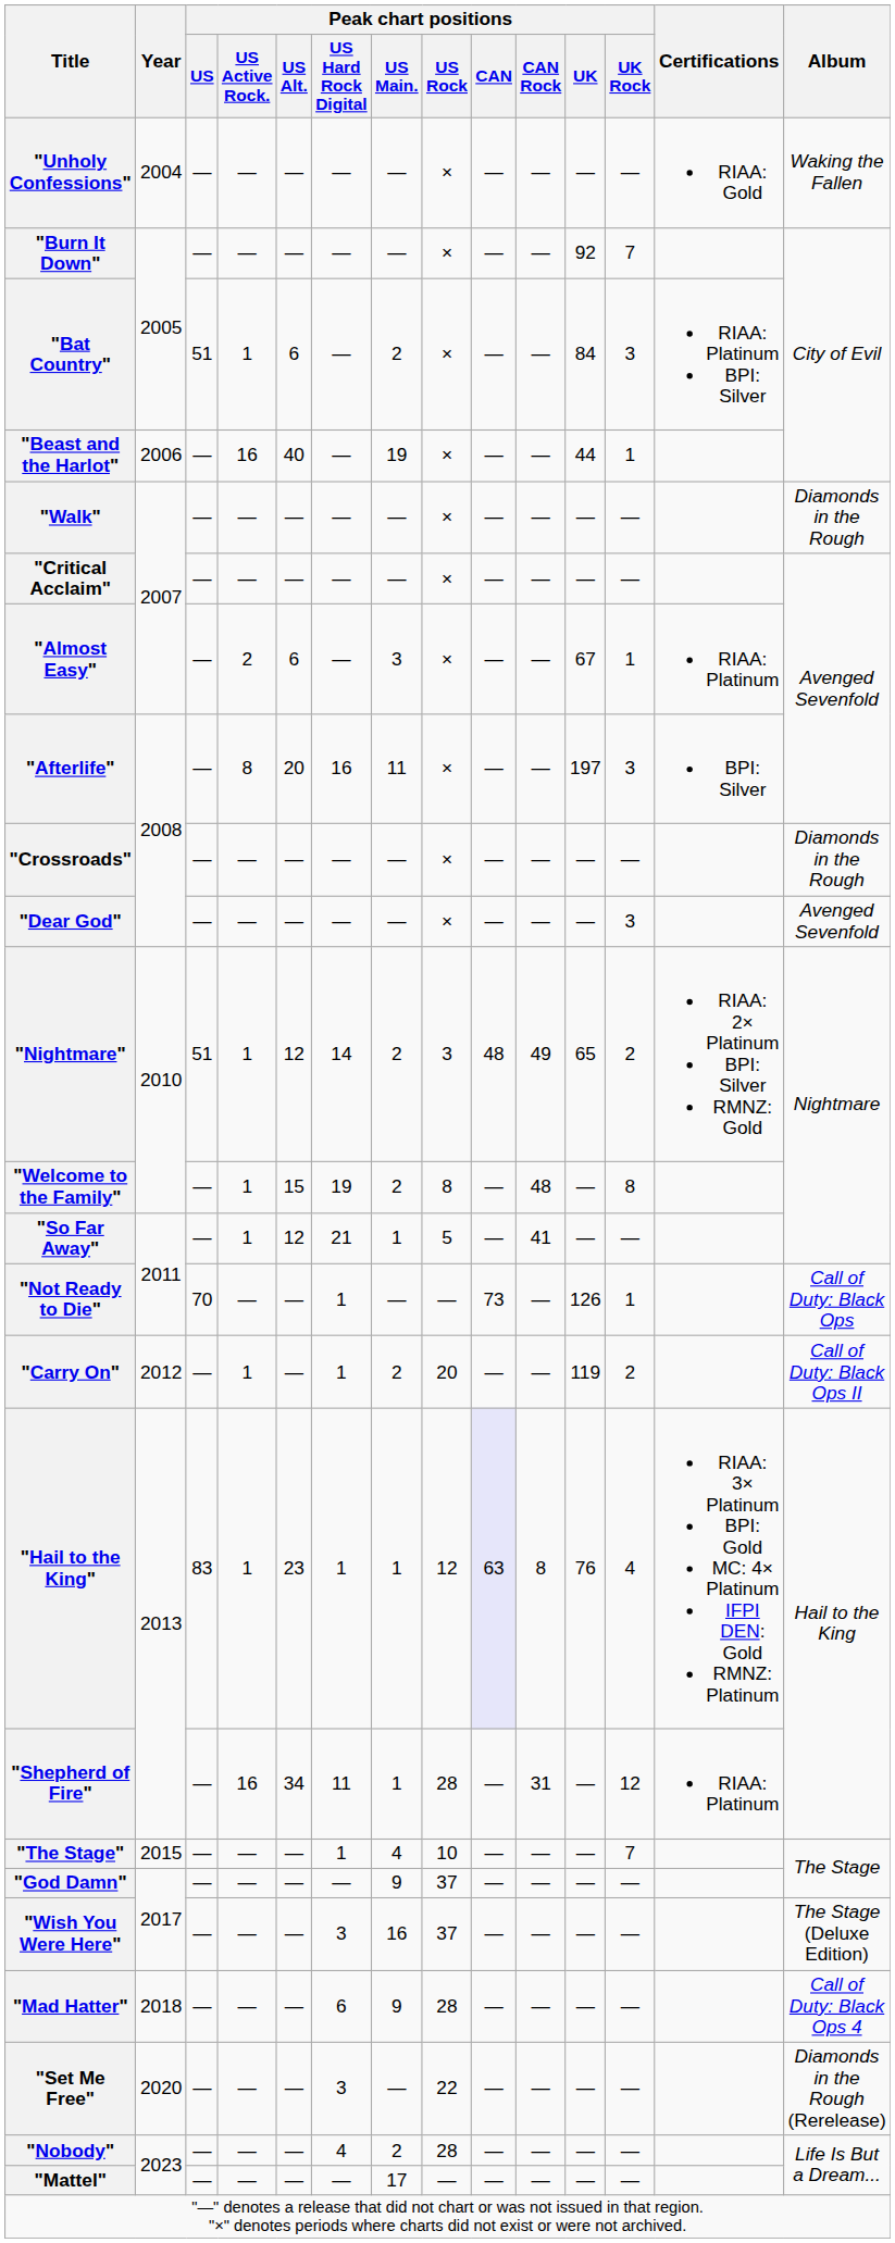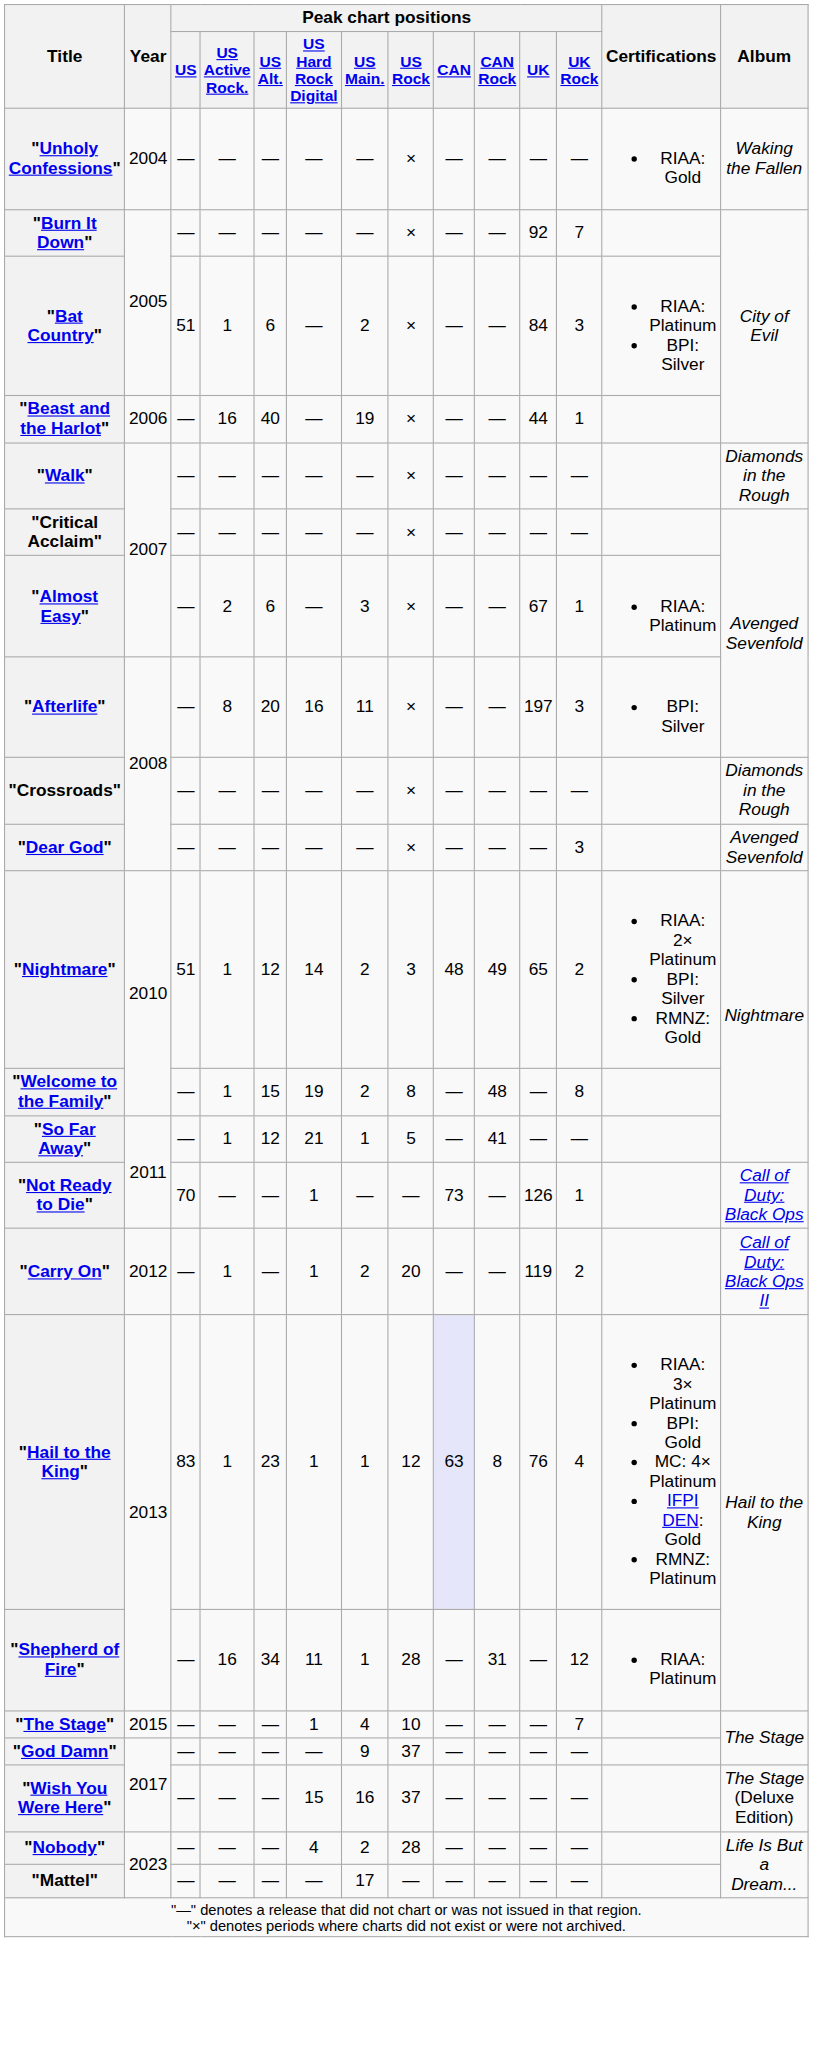 <table class="wikitable plainrowheaders" style="text-align:center;">
 <tr>
 <th scope="col" rowspan="2" style="width:12em;">Title</th>
 <th scope="col" rowspan="2">Year</th>
 <th scope="col" colspan="10">Peak chart positions</th>
 <th scope="col" rowspan="2" style="width:12em;">Certifications</th>
 <th scope="col" rowspan="2">Album</th>
 </tr>
 <tr>
 <th scope="col" style="width:3em;font-size:90%;"><a href='#'>US</a><br></th>
 <th scope="col" style="width:3em;font-size:90%;"><a href='#'>US<br>Active Rock.</a><br></th>
 <th scope="col" style="width:3em;font-size:90%;"><a href='#'>US<br>Alt.</a><br></th>
 <th scope="col" style="width:3em;font-size:90%;"><a href='#'>US<br> Hard<br>Rock<br>Digital</a></th>
 <th scope="col" style="width:3em;font-size:90%;"><a href='#'>US<br>Main.</a><br></th>
 <th scope="col" style="width:3em;font-size:90%;"><a href='#'>US<br>Rock</a><br></th>
 <th scope="col" style="width:3em;font-size:90%;"><a href='#'>CAN</a><br></th>
 <th scope="col" style="width:3em;font-size:90%;"><a href='#'>CAN<br>Rock</a><br></th>
 <th scope="col" style="width:3em;font-size:90%;"><a href='#'>UK</a><br></th>
 <th scope="col" style="width:3em;font-size:90%;"><a href='#'>UK<br>Rock</a><br></th>
 </tr>
 <tr>
 <th scope="row">"<a href='#'>Unholy Confessions</a>"</th>
 <td>2004</td>
 <td>—</td>
 <td>—</td>
 <td>—</td>
 <td>—</td>
 <td>—</td>
 <td>×</td>
 <td>—</td>
 <td>—</td>
 <td>—</td>
 <td>—</td>
 <td><br><ul><li>RIAA: Gold</li></ul></td>
 <td><em>Waking the Fallen</em></td>
 </tr>
 <tr>
 <th scope="row">"<a href='#'>Burn It Down</a>"</th>
 <td rowspan="2">2005</td>
 <td>—</td>
 <td>—</td>
 <td>—</td>
 <td>—</td>
 <td>—</td>
 <td>×</td>
 <td>—</td>
 <td>—</td>
 <td>92</td>
 <td>7</td>
 <td></td>
 <td rowspan="3"><em>City of Evil</em></td>
 </tr>
 <tr>
 <th scope="row">"<a href='#'>Bat Country</a>"</th>
 <td>51</td>
 <td>1</td>
 <td>6</td>
 <td>—</td>
 <td>2</td>
 <td>×</td>
 <td>—</td>
 <td>—</td>
 <td>84</td>
 <td>3</td>
 <td><br><ul><li>RIAA: Platinum</li><li>BPI: Silver</li></ul></td>
 </tr>
 <tr>
 <th scope="row">"<a href='#'>Beast and the Harlot</a>"</th>
 <td>2006</td>
 <td>—</td>
 <td>16</td>
 <td>40</td>
 <td>—</td>
 <td>19</td>
 <td>×</td>
 <td>—</td>
 <td>—</td>
 <td>44</td>
 <td>1</td>
 <td></td>
 </tr>
 <tr>
 <th scope="row">"<a href='#'>Walk</a>"</th>
 <td rowspan="3">2007</td>
 <td>—</td>
 <td>—</td>
 <td>—</td>
 <td>—</td>
 <td>—</td>
 <td>×</td>
 <td>—</td>
 <td>—</td>
 <td>—</td>
 <td>—</td>
 <td></td>
 <td><em>Diamonds in the Rough</em></td>
 </tr>
 <tr>
 <th scope="row">"Critical Acclaim"</th>
 <td>—</td>
 <td>—</td>
 <td>—</td>
 <td>—</td>
 <td>—</td>
 <td>×</td>
 <td>—</td>
 <td>—</td>
 <td>—</td>
 <td>—</td>
 <td></td>
 <td rowspan="3"><em>Avenged Sevenfold</em></td>
 </tr>
 <tr>
 <th scope="row">"<a href='#'>Almost Easy</a>"</th>
 <td>—</td>
 <td>2</td>
 <td>6</td>
 <td>—</td>
 <td>3</td>
 <td>×</td>
 <td>—</td>
 <td>—</td>
 <td>67</td>
 <td>1</td>
 <td><br><ul><li>RIAA: Platinum</li></ul></td>
 </tr>
 <tr>
 <th scope="row">"<a href='#'>Afterlife</a>"</th>
 <td rowspan="3">2008</td>
 <td>—</td>
 <td>8</td>
 <td>20</td>
 <td>16</td>
 <td>11</td>
 <td>×</td>
 <td>—</td>
 <td>—</td>
 <td>197</td>
 <td>3</td>
 <td><br><ul><li>BPI: Silver</li></ul></td>
 </tr>
 <tr>
 <th scope="row">"Crossroads"</th>
 <td>—</td>
 <td>—</td>
 <td>—</td>
 <td>—</td>
 <td>—</td>
 <td>×</td>
 <td>—</td>
 <td>—</td>
 <td>—</td>
 <td>—</td>
 <td></td>
 <td><em>Diamonds in the Rough</em></td>
 </tr>
 <tr>
 <th scope="row">"<a href='#'>Dear God</a>"</th>
 <td>—</td>
 <td>—</td>
 <td>—</td>
 <td>—</td>
 <td>—</td>
 <td>×</td>
 <td>—</td>
 <td>—</td>
 <td>—</td>
 <td>3</td>
 <td></td>
 <td><em>Avenged Sevenfold</em></td>
 </tr>
 <tr>
 <th scope="row">"<a href='#'>Nightmare</a>"</th>
 <td rowspan="2">2010</td>
 <td>51</td>
 <td>1</td>
 <td>12</td>
 <td>14</td>
 <td>2</td>
 <td>3</td>
 <td>48</td>
 <td>49</td>
 <td>65</td>
 <td>2</td>
 <td><br><ul><li>RIAA: 2× Platinum</li><li>BPI: Silver</li><li>RMNZ: Gold</li></ul></td>
 <td rowspan="3"><em>Nightmare</em></td>
 </tr>
 <tr>
 <th scope="row">"<a href='#'>Welcome to the Family</a>"</th>
 <td>—</td>
 <td>1</td>
 <td>15</td>
 <td>19</td>
 <td>2</td>
 <td>8</td>
 <td>—</td>
 <td>48</td>
 <td>—</td>
 <td>8</td>
 <td></td>
 </tr>
 <tr>
 <th scope="row">"<a href='#'>So Far Away</a>"</th>
 <td rowspan="2">2011</td>
 <td>—</td>
 <td>1</td>
 <td>12</td>
 <td>21</td>
 <td>1</td>
 <td>5</td>
 <td>—</td>
 <td>41</td>
 <td>—</td>
 <td>—</td>
 <td></td>
 </tr>
 <tr>
 <th scope="row">"<a href='#'>Not Ready to Die</a>"</th>
 <td>70</td>
 <td>—</td>
 <td>—</td>
 <td>1</td>
 <td>—</td>
 <td>—</td>
 <td>73</td>
 <td>—</td>
 <td>126</td>
 <td>1</td>
 <td></td>
 <td><em><a href='#'>Call of Duty: Black Ops</a></em></td>
 </tr>
 <tr>
 <th scope="row">"<a href='#'>Carry On</a>"</th>
 <td>2012</td>
 <td>—</td>
 <td>1</td>
 <td>—</td>
 <td>1</td>
 <td>2</td>
 <td>20</td>
 <td>—</td>
 <td>—</td>
 <td>119</td>
 <td>2</td>
 <td></td>
 <td><em><a href='#'>Call of Duty: Black Ops II</a></em></td>
 </tr>
 <tr>
 <th scope="row">"<a href='#'>Hail to the King</a>"</th>
 <td rowspan="2">2013</td>
 <td>83</td>
 <td>1</td>
 <td>23</td>
 <td>1</td>
 <td>1</td>
 <td>12</td>
 <td style="background: lavender;">63</td>
 <td>8</td>
 <td>76</td>
 <td>4</td>
 <td><br><ul><li>RIAA: 3× Platinum</li><li>BPI: Gold</li><li>MC: 4× Platinum</li><li><a href='#'>IFPI DEN</a>: Gold</li><li>RMNZ: Platinum</li></ul></td>
 <td rowspan="2"><em>Hail to the King</em></td>
 </tr>
 <tr>
 <th scope="row">"<a href='#'>Shepherd of Fire</a>"</th>
 <td>—</td>
 <td>16</td>
 <td>34</td>
 <td>11</td>
 <td>1</td>
 <td>28</td>
 <td>—</td>
 <td>31</td>
 <td>—</td>
 <td>12</td>
 <td><br><ul><li>RIAA: Platinum</li></ul></td>
 </tr>
 <tr>
 <th scope="row">"<a href='#'>The Stage</a>"</th>
 <td>2015</td>
 <td>—</td>
 <td>—</td>
 <td>—</td>
 <td>1</td>
 <td>4</td>
 <td>10</td>
 <td>—</td>
 <td>—</td>
 <td>—</td>
 <td>7</td>
 <td></td>
 <td rowspan="2"><em>The Stage</em></td>
 </tr>
 <tr>
 <th scope="row">"<a href='#'>God Damn</a>"</th>
 <td rowspan="2">2017</td>
 <td>—</td>
 <td>—</td>
 <td>—</td>
 <td>—</td>
 <td>9</td>
 <td>37</td>
 <td>—</td>
 <td>—</td>
 <td>—</td>
 <td>—</td>
 <td></td>
 </tr>
 <tr>
 <th scope="row">"<a href='#'>Wish You Were Here</a>"</th>
 <td>—</td>
 <td>—</td>
 <td>—</td>
-<td>3</td>
+<td>15</td>
 <td>16</td>
 <td>37</td>
 <td>—</td>
 <td>—</td>
 <td>—</td>
 <td>—</td>
 <td></td>
 <td><em>The Stage</em> (Deluxe Edition)</td>
-</tr>
-<tr>
-<th scope="row">"<a href='#'>Mad Hatter</a>"</th>
-<td>2018</td>
-<td>—</td>
-<td>—</td>
-<td>—</td>
-<td>6</td>
-<td>9</td>
-<td>28</td>
-<td>—</td>
-<td>—</td>
-<td>—</td>
-<td>—</td>
-<td></td>
-<td><em><a href='#'>Call of Duty: Black Ops 4</a></em></td>
-</tr>
-<tr>
-<th scope="row">"Set Me Free"</th>
-<td>2020</td>
-<td>—</td>
-<td>—</td>
-<td>—</td>
-<td>3</td>
-<td>—</td>
-<td>22</td>
-<td>—</td>
-<td>—</td>
-<td>—</td>
-<td>—</td>
-<td></td>
-<td><em>Diamonds in the Rough</em> (Rerelease)</td>
 </tr>
 <tr>
 <th scope="row">"<a href='#'>Nobody</a>"</th>
 <td rowspan="2">2023</td>
 <td>—</td>
 <td>—</td>
 <td>—</td>
 <td>4</td>
 <td>2</td>
 <td>28</td>
 <td>—</td>
 <td>—</td>
 <td>—</td>
 <td>—</td>
 <td></td>
 <td rowspan="2"><em>Life Is But a Dream...</em></td>
 </tr>
 <tr>
 <th scope="row">"Mattel"</th>
 <td>—</td>
 <td>—</td>
 <td>—</td>
 <td>—</td>
 <td>17</td>
 <td>—</td>
 <td>—</td>
 <td>—</td>
 <td>—</td>
 <td>—</td>
 <td></td>
 </tr>
 <tr>
 <td align="center" colspan="14" style="font-size: 85%">"—" denotes a release that did not chart or was not issued in that region.<br>"×" denotes periods where charts did not exist or were not archived.</td>
 </tr>
 </table>
